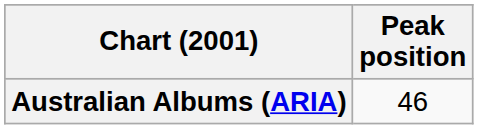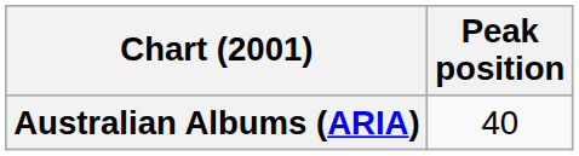 <table class="wikitable sortable plainrowheaders">
 <tr>
 <th scope="col">Chart (2001)</th>
 <th scope="col">Peak<br>position</th>
 </tr>
 <tr>
 <th scope="row">Australian Albums (<a href='#'>ARIA</a>)</th>
-<td align="center">46</td>
+<td align="center">40</td>
 </tr>
 </table>
